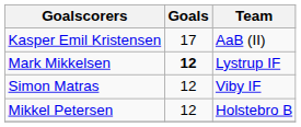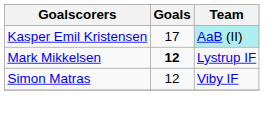 <table class="wikitable sortable" class="wikitable">
 <tr style="background:#ccc; text-align:center;">
 <th>Goalscorers</th>
 <th>Goals</th>
 <th>Team</th>
 </tr>
 <tr>
 <td> <a href='#'>Kasper Emil Kristensen</a></td>
 <td style="text-align:center;">17</td>
-<td><a href='#'>AaB</a> (II)</td>
+<td style="background: paleturquoise;"><a href='#'>AaB</a> (II)</td>
 </tr>
 <tr>
 <td> <a href='#'>Mark Mikkelsen</a></td>
 <td style="text-align:center;"><strong>12</strong></td>
 <td><a href='#'>Lystrup IF</a></td>
 </tr>
 <tr>
 <td> <a href='#'>Simon Matras</a></td>
 <td style="text-align:center;">12</td>
 <td><a href='#'>Viby IF</a></td>
 </tr>
 <tr>
-<td> <a href='#'>Mikkel Petersen</a></td>
-<td style="text-align:center;">12</td>
-<td><a href='#'>Holstebro B</a></td>
-</tr>
-<tr>
 </tr>
 </table>
